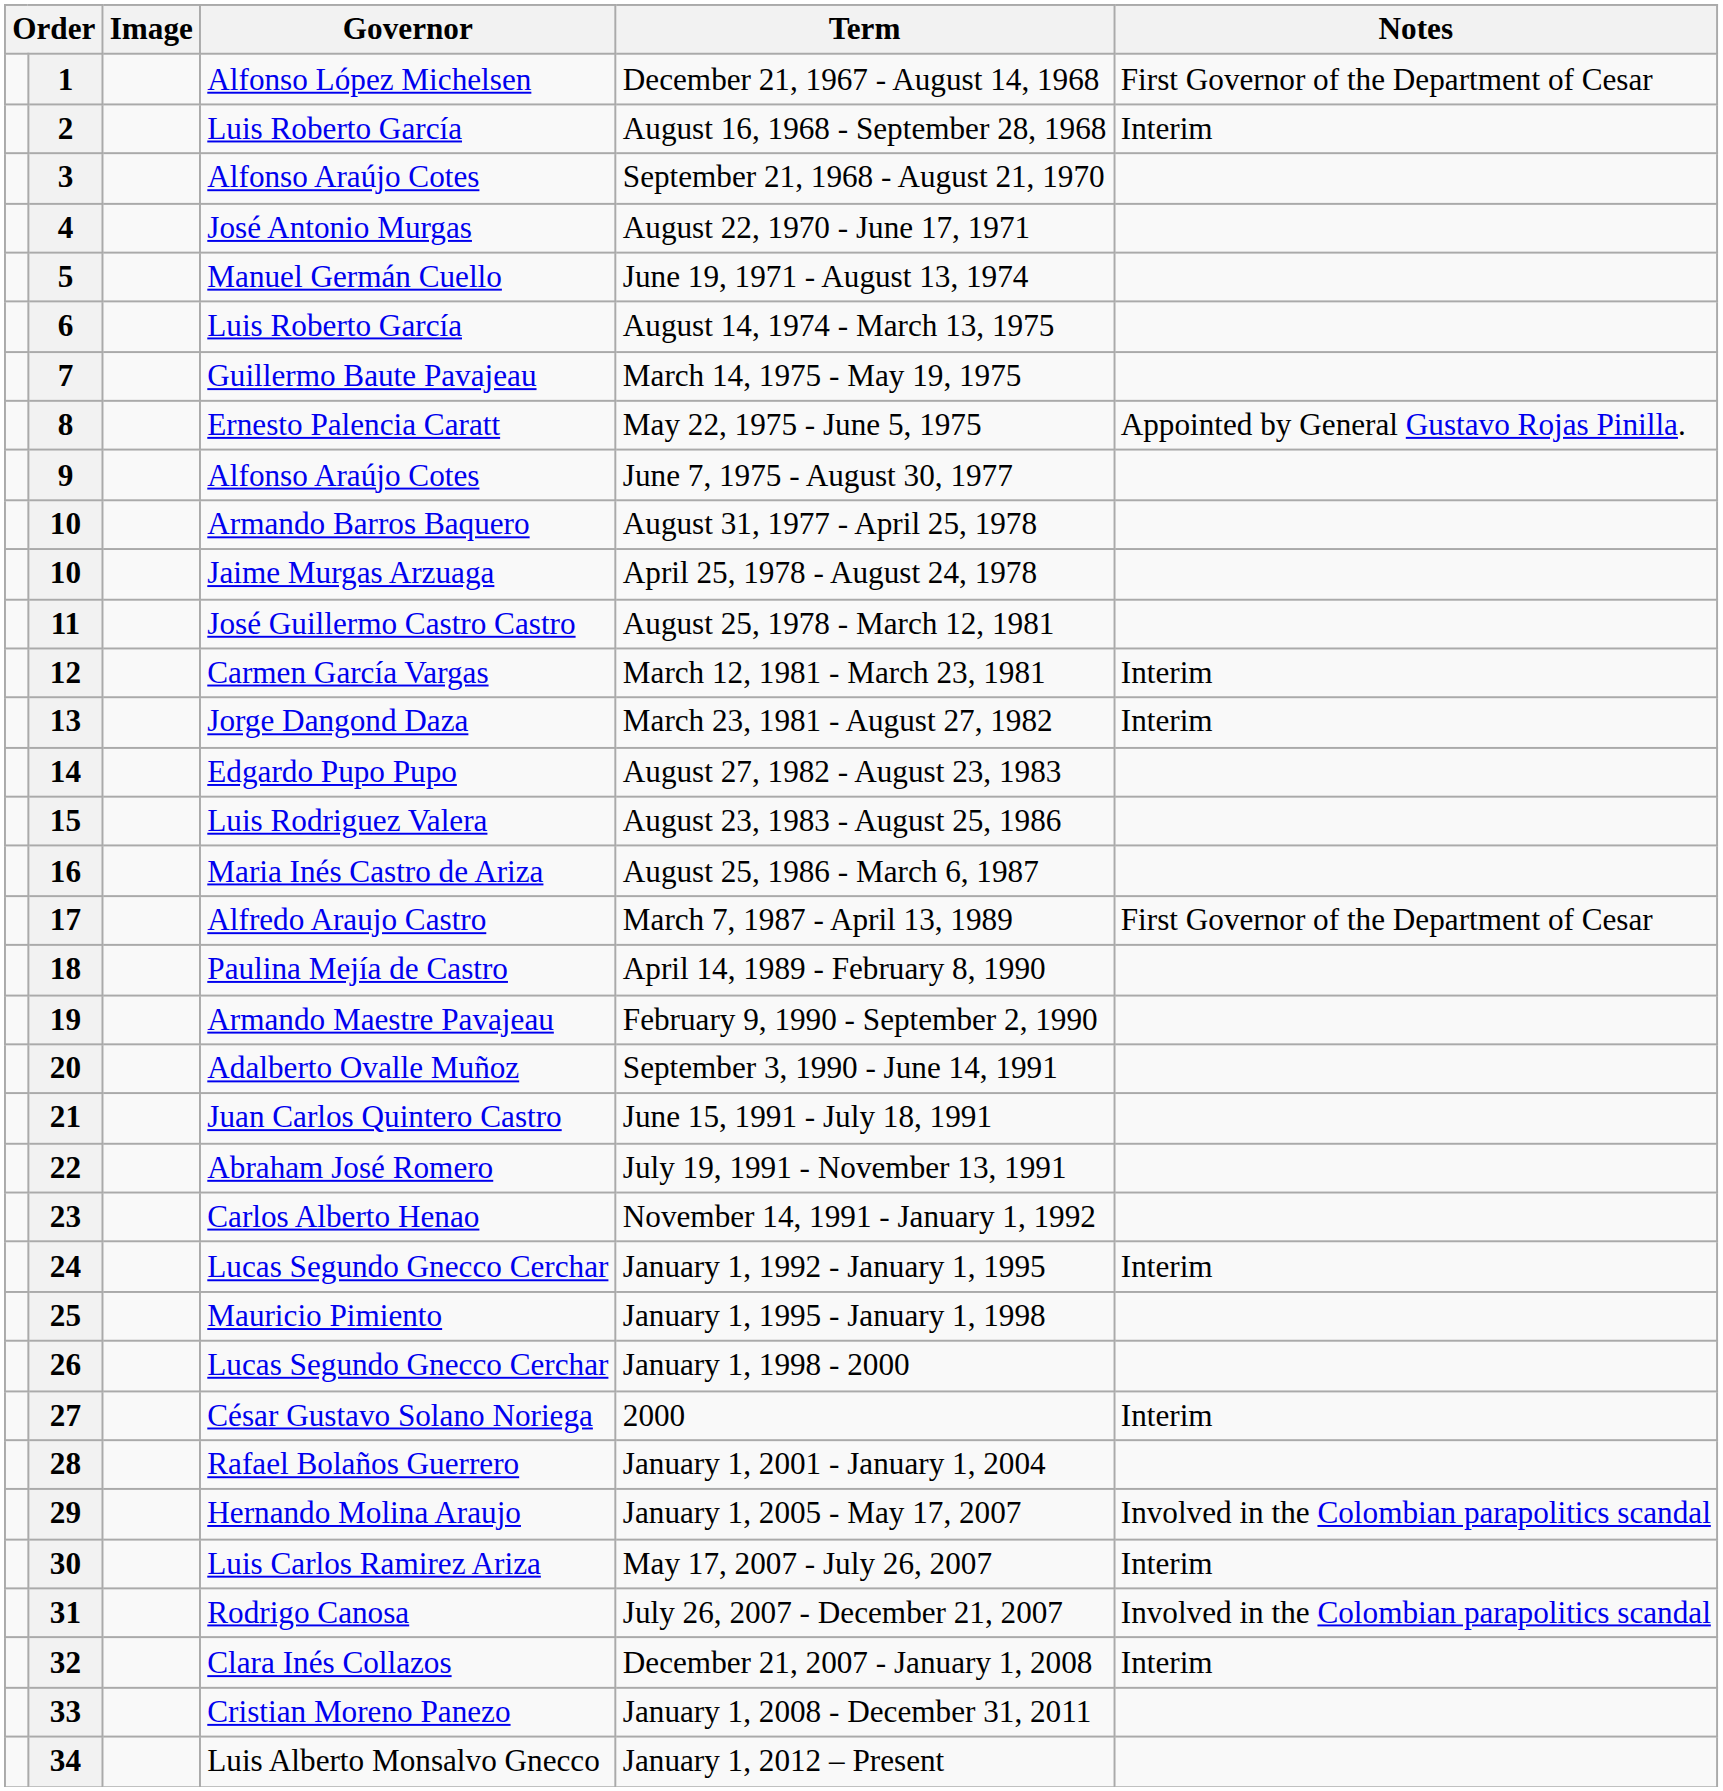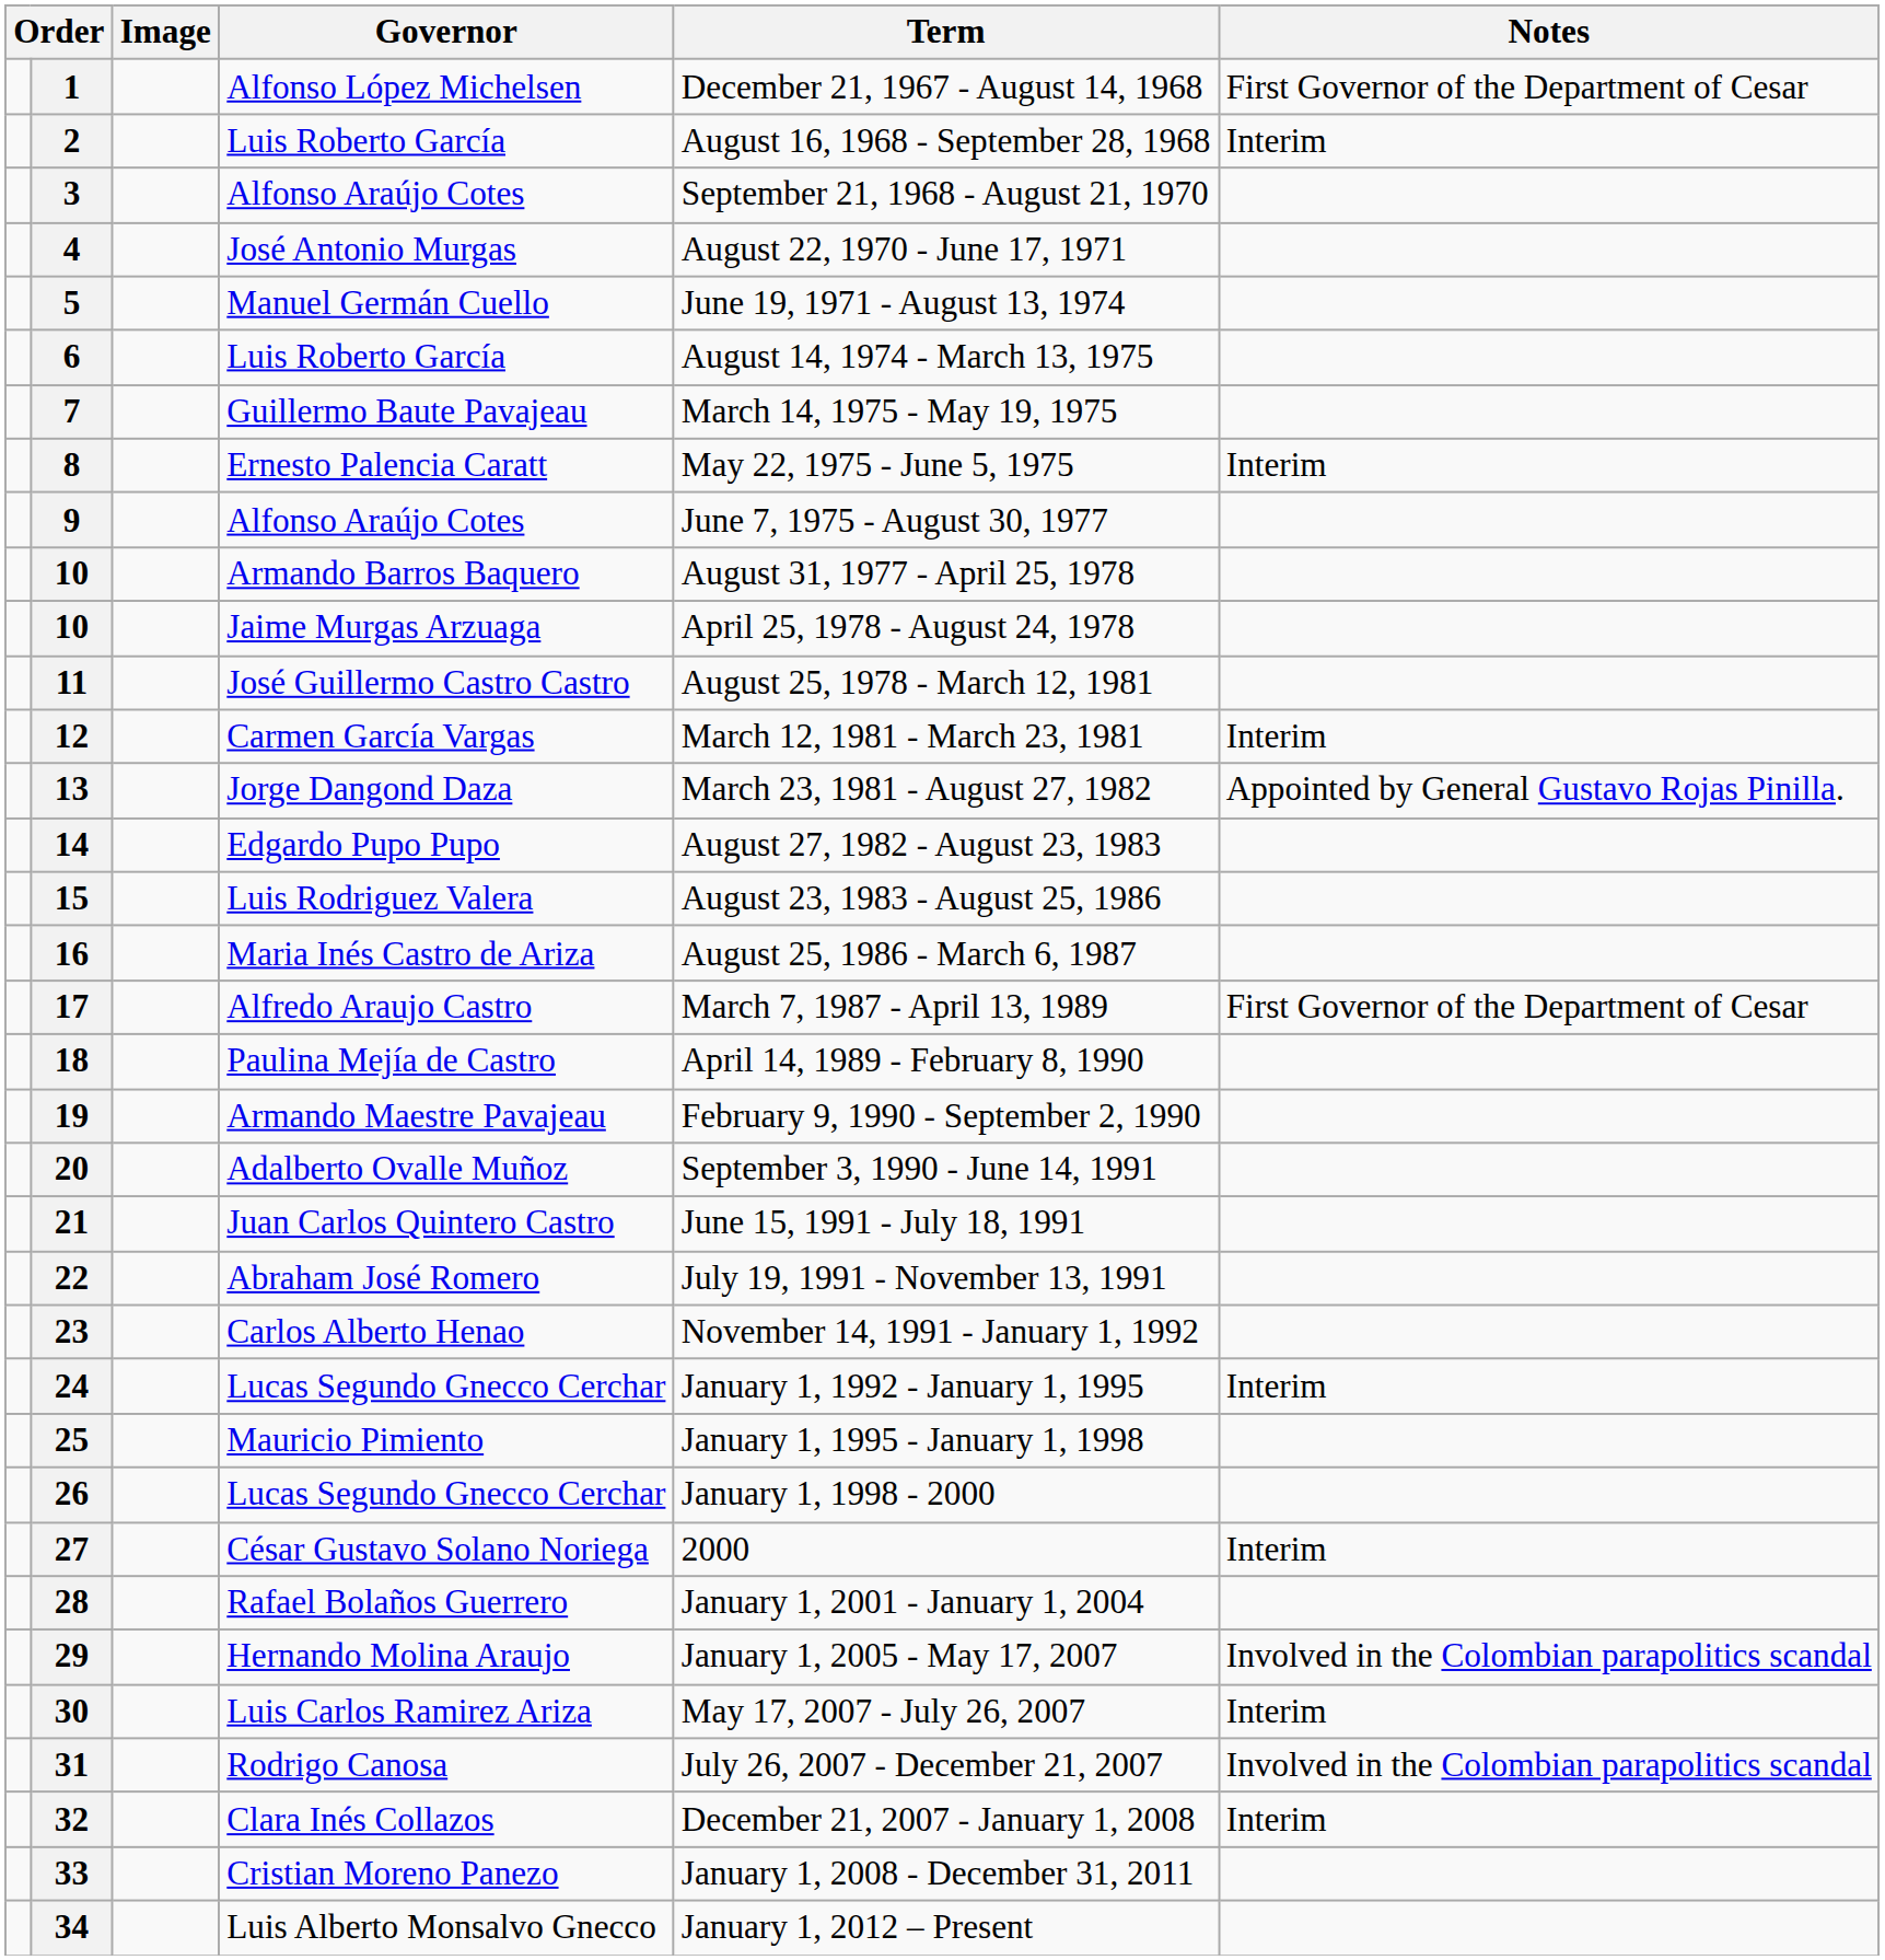 <table class="wikitable">
 <tr>
 <th scope="col" colspan="2">Order</th>
 <th scope="col">Image</th>
 <th scope="col">Governor</th>
 <th scope="col">Term</th>
 <th scope="col">Notes</th>
 </tr>
 <tr>
 <td></td>
 <th scope="row">1</th>
 <td></td>
 <td><a href='#'>Alfonso López Michelsen</a></td>
 <td>December 21, 1967 - August 14, 1968</td>
 <td>First Governor of the Department of Cesar</td>
 </tr>
 <tr>
 <td></td>
 <th scope="row">2</th>
 <td></td>
 <td><a href='#'>Luis Roberto García</a></td>
 <td>August 16, 1968 - September 28, 1968</td>
 <td>Interim</td>
 </tr>
 <tr>
 <td></td>
 <th scope="row">3</th>
 <td></td>
 <td><a href='#'>Alfonso Araújo Cotes</a></td>
 <td>September 21, 1968 - August 21, 1970</td>
 <td></td>
 </tr>
 <tr>
 <td></td>
 <th scope="row">4</th>
 <td></td>
 <td><a href='#'>José Antonio Murgas</a></td>
 <td>August 22, 1970 - June 17, 1971</td>
 <td></td>
 </tr>
 <tr>
 <td></td>
 <th scope="row">5</th>
 <td></td>
 <td><a href='#'>Manuel Germán Cuello</a></td>
 <td>June 19, 1971 - August 13, 1974</td>
 <td></td>
 </tr>
 <tr>
 <td></td>
 <th scope="row">6</th>
 <td></td>
 <td><a href='#'>Luis Roberto García</a></td>
 <td>August 14, 1974 - March 13, 1975</td>
 <td></td>
 </tr>
 <tr>
 <td></td>
 <th scope="row">7</th>
 <td></td>
 <td><a href='#'>Guillermo Baute Pavajeau</a></td>
 <td>March 14, 1975 - May 19, 1975</td>
 <td></td>
 </tr>
 <tr>
 <td></td>
 <th scope="row">8</th>
 <td></td>
 <td><a href='#'>Ernesto Palencia Caratt</a></td>
 <td>May 22, 1975 - June 5, 1975</td>
-<td>Appointed by General <a href='#'>Gustavo Rojas Pinilla</a>.</td>
+<td>Interim</td>
 </tr>
 <tr>
 <td></td>
 <th scope="row">9</th>
 <td></td>
 <td><a href='#'>Alfonso Araújo Cotes</a></td>
 <td>June 7, 1975 - August 30, 1977</td>
 <td></td>
 </tr>
 <tr>
 <td></td>
 <th scope="row">10</th>
 <td></td>
 <td><a href='#'>Armando Barros Baquero</a></td>
 <td>August 31, 1977 - April 25, 1978</td>
 <td></td>
 </tr>
 <tr>
 <td></td>
 <th scope="row">10</th>
 <td></td>
 <td><a href='#'>Jaime Murgas Arzuaga</a></td>
 <td>April 25, 1978 - August 24, 1978</td>
 <td></td>
 </tr>
 <tr>
 <td></td>
 <th scope="row">11</th>
 <td></td>
 <td><a href='#'>José Guillermo Castro Castro</a></td>
 <td>August 25, 1978 - March 12, 1981</td>
 <td></td>
 </tr>
 <tr>
 <td></td>
 <th scope="row">12</th>
 <td></td>
 <td><a href='#'>Carmen García Vargas</a></td>
 <td>March 12, 1981 - March 23, 1981</td>
 <td>Interim</td>
 </tr>
 <tr>
 <td></td>
 <th scope="row">13</th>
 <td></td>
 <td><a href='#'>Jorge Dangond Daza</a></td>
 <td>March 23, 1981 - August 27, 1982</td>
-<td>Interim</td>
+<td>Appointed by General <a href='#'>Gustavo Rojas Pinilla</a>.</td>
 </tr>
 <tr>
 <td></td>
 <th scope="row">14</th>
 <td></td>
 <td><a href='#'>Edgardo Pupo Pupo</a></td>
 <td>August 27, 1982 - August 23, 1983</td>
 <td></td>
 </tr>
 <tr>
 <td></td>
 <th scope="row">15</th>
 <td></td>
 <td><a href='#'>Luis Rodriguez Valera</a></td>
 <td>August 23, 1983 - August 25, 1986</td>
 <td></td>
 </tr>
 <tr>
 <td></td>
 <th scope="row">16</th>
 <td></td>
 <td><a href='#'>Maria Inés Castro de Ariza</a></td>
 <td>August 25, 1986 - March 6, 1987</td>
 <td></td>
 </tr>
 <tr>
 <td></td>
 <th scope="row">17</th>
 <td></td>
 <td><a href='#'>Alfredo Araujo Castro</a></td>
 <td>March 7, 1987 - April 13, 1989</td>
 <td>First Governor of the Department of Cesar</td>
 </tr>
 <tr>
 <td></td>
 <th scope="row">18</th>
 <td></td>
 <td><a href='#'>Paulina Mejía de Castro</a></td>
 <td>April 14, 1989 - February 8, 1990</td>
 <td></td>
 </tr>
 <tr>
 <td></td>
 <th scope="row">19</th>
 <td></td>
 <td><a href='#'>Armando Maestre Pavajeau</a></td>
 <td>February 9, 1990 - September 2, 1990</td>
 <td></td>
 </tr>
 <tr>
 <td></td>
 <th scope="row">20</th>
 <td></td>
 <td><a href='#'>Adalberto Ovalle Muñoz</a></td>
 <td>September 3, 1990 - June 14, 1991</td>
 <td></td>
 </tr>
 <tr>
 <td></td>
 <th scope="row">21</th>
 <td></td>
 <td><a href='#'>Juan Carlos Quintero Castro</a></td>
 <td>June 15, 1991 - July 18, 1991</td>
 <td></td>
 </tr>
 <tr>
 <td></td>
 <th scope="row">22</th>
 <td></td>
 <td><a href='#'>Abraham José Romero</a></td>
 <td>July 19, 1991 - November 13, 1991</td>
 <td></td>
 </tr>
 <tr>
 <td></td>
 <th scope="row">23</th>
 <td></td>
 <td><a href='#'>Carlos Alberto Henao</a></td>
 <td>November 14, 1991 - January 1, 1992</td>
 <td></td>
 </tr>
 <tr>
 <td></td>
 <th scope="row">24</th>
 <td></td>
 <td><a href='#'>Lucas Segundo Gnecco Cerchar</a></td>
 <td>January 1, 1992 - January 1, 1995</td>
 <td>Interim</td>
 </tr>
 <tr>
 <td></td>
 <th scope="row">25</th>
 <td></td>
 <td><a href='#'>Mauricio Pimiento</a></td>
 <td>January 1, 1995 - January 1, 1998</td>
 <td></td>
 </tr>
 <tr>
 <td></td>
 <th scope="row">26</th>
 <td></td>
 <td><a href='#'>Lucas Segundo Gnecco Cerchar</a></td>
 <td>January 1, 1998 - 2000</td>
 <td></td>
 </tr>
 <tr>
 <td></td>
 <th scope="row">27</th>
 <td></td>
 <td><a href='#'>César Gustavo Solano Noriega</a></td>
 <td>2000</td>
 <td>Interim</td>
 </tr>
 <tr>
 <td></td>
 <th scope="row">28</th>
 <td></td>
 <td><a href='#'>Rafael Bolaños Guerrero</a></td>
 <td>January 1, 2001 - January 1, 2004</td>
 <td></td>
 </tr>
 <tr>
 <td></td>
 <th scope="row">29</th>
 <td></td>
 <td><a href='#'>Hernando Molina Araujo</a></td>
 <td>January 1, 2005 - May 17, 2007</td>
 <td>Involved in the <a href='#'>Colombian parapolitics scandal</a></td>
 </tr>
 <tr>
 <td></td>
 <th scope="row">30</th>
 <td></td>
 <td><a href='#'>Luis Carlos Ramirez Ariza</a></td>
 <td>May 17, 2007 - July 26, 2007</td>
 <td>Interim</td>
 </tr>
 <tr>
 <td></td>
 <th scope="row">31</th>
 <td></td>
 <td><a href='#'>Rodrigo Canosa</a></td>
 <td>July 26, 2007 - December 21, 2007</td>
 <td>Involved in the <a href='#'>Colombian parapolitics scandal</a></td>
 </tr>
 <tr>
 <td></td>
 <th scope="row">32</th>
 <td></td>
 <td><a href='#'>Clara Inés Collazos</a></td>
 <td>December 21, 2007 - January 1, 2008</td>
 <td>Interim</td>
 </tr>
 <tr>
 <td></td>
 <th scope="row">33</th>
 <td></td>
 <td><a href='#'>Cristian Moreno Panezo</a></td>
 <td>January 1, 2008 - December 31, 2011</td>
 <td></td>
 </tr>
 <tr>
 <td></td>
 <th scope="row">34</th>
 <td></td>
 <td>Luis Alberto Monsalvo Gnecco</td>
 <td>January 1, 2012 – Present</td>
 <td></td>
 </tr>
 </table>
